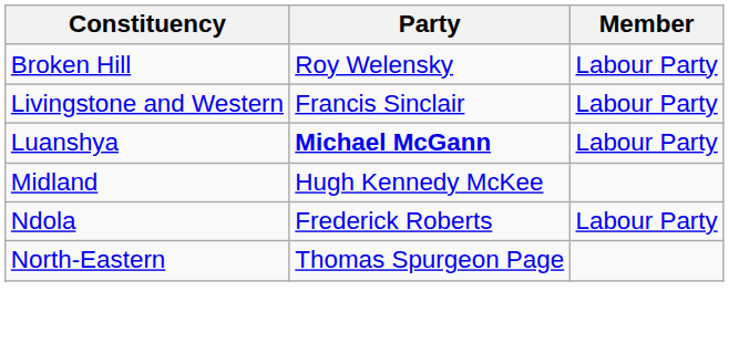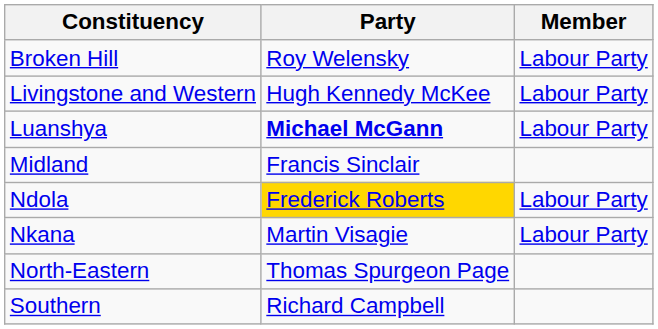 <table class="wikitable sortable">
 <tr>
 <th>Constituency</th>
 <th>Party</th>
 <th>Member</th>
 </tr>
 <tr>
 <td><a href='#'>Broken Hill</a></td>
 <td><a href='#'>Roy Welensky</a></td>
 <td><a href='#'>Labour Party</a></td>
 </tr>
 <tr>
 <td><a href='#'>Livingstone and Western</a></td>
-<td><a href='#'>Francis Sinclair</a></td>
+<td><a href='#'>Hugh Kennedy McKee</a></td>
 <td><a href='#'>Labour Party</a></td>
 </tr>
 <tr>
 <td><a href='#'>Luanshya</a></td>
 <td><strong><a href='#'>Michael McGann</a></strong></td>
 <td><a href='#'>Labour Party</a></td>
 </tr>
 <tr>
 <td><a href='#'>Midland</a></td>
-<td><a href='#'>Hugh Kennedy McKee</a></td>
+<td><a href='#'>Francis Sinclair</a></td>
 <td></td>
 </tr>
 <tr>
 <td><a href='#'>Ndola</a></td>
-<td><a href='#'>Frederick Roberts</a></td>
+<td style="background: gold;"><a href='#'>Frederick Roberts</a></td>
+<td><a href='#'>Labour Party</a></td>
+</tr>
+<tr>
+<td><a href='#'>Nkana</a></td>
+<td><a href='#'>Martin Visagie</a></td>
 <td><a href='#'>Labour Party</a></td>
 </tr>
 <tr>
 <td><a href='#'>North-Eastern</a></td>
 <td><a href='#'>Thomas Spurgeon Page</a></td>
 <td></td>
 </tr>
+<tr>
+<td><a href='#'>Southern</a></td>
+<td><a href='#'>Richard Campbell</a></td>
+<td></td>
+</tr>
 </table>
